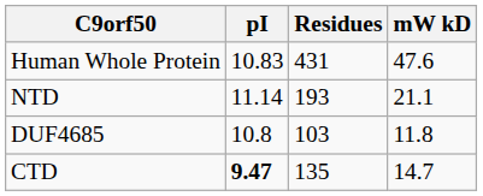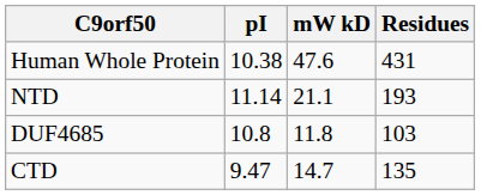 <table class="wikitable">
 <tr>
 <th>C9orf50</th>
 <th>pI</th>
+<th>mW kD</th>
 <th>Residues</th>
-<th>mW kD</th>
 </tr>
 <tr>
 <td>Human Whole Protein</td>
-<td>10.83</td>
+<td>10.38</td>
+<td>47.6</td>
 <td>431</td>
-<td>47.6</td>
 </tr>
 <tr>
 <td>NTD</td>
 <td>11.14</td>
+<td>21.1</td>
 <td>193</td>
-<td>21.1</td>
 </tr>
 <tr>
 <td>DUF4685</td>
 <td>10.8</td>
+<td>11.8</td>
 <td>103</td>
-<td>11.8</td>
 </tr>
 <tr>
 <td>CTD</td>
-<td><strong>9.47</strong></td>
+<td>9.47</td>
+<td>14.7</td>
 <td>135</td>
-<td>14.7</td>
 </tr>
 </table>
